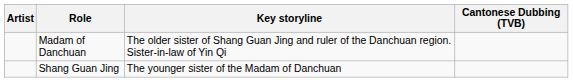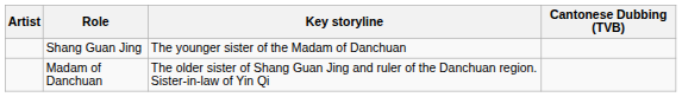 <table class="wikitable">
 <tr>
 <th>Artist</th>
 <th>Role</th>
 <th>Key storyline</th>
 <th><strong>Cantonese Dubbing (TVB)</strong></th>
 </tr>
 <tr>
 <td></td>
+<td>Shang Guan Jing</td>
+<td>The younger sister of the Madam of Danchuan</td>
+<td></td>
+</tr>
+<tr>
+<td></td>
 <td>Madam of Danchuan</td>
 <td>The older sister of Shang Guan Jing and ruler of the Danchuan region. Sister-in-law of Yin Qi</td>
 <td></td>
 </tr>
-<tr>
-<td></td>
-<td>Shang Guan Jing</td>
-<td>The younger sister of the Madam of Danchuan</td>
-<td></td>
-</tr>
 </table>
